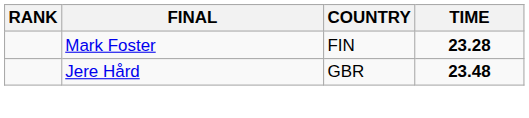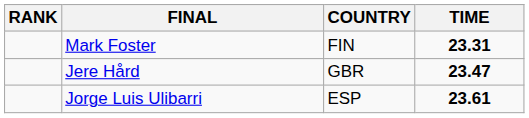 <table class="wikitable">
 <tr>
 <th>RANK</th>
 <th align="left" style="width: 15em">FINAL</th>
 <th>COUNTRY</th>
 <th style="width: 6em">TIME</th>
 </tr>
 <tr>
 <td align="center"></td>
 <td><a href='#'>Mark Foster</a></td>
 <td> FIN</td>
-<td align="center"><strong>23.28</strong></td>
+<td align="center"><strong>23.31</strong></td>
 </tr>
 <tr>
 <td align="center"></td>
 <td><a href='#'>Jere Hård</a></td>
 <td> GBR</td>
-<td align="center"><strong>23.48</strong></td>
+<td align="center"><strong>23.47</strong></td>
+</tr>
+<tr>
+<td align="center"></td>
+<td><a href='#'>Jorge Luis Ulibarri</a></td>
+<td> ESP</td>
+<td align="center"><strong>23.61</strong></td>
 </tr>
 </table>
